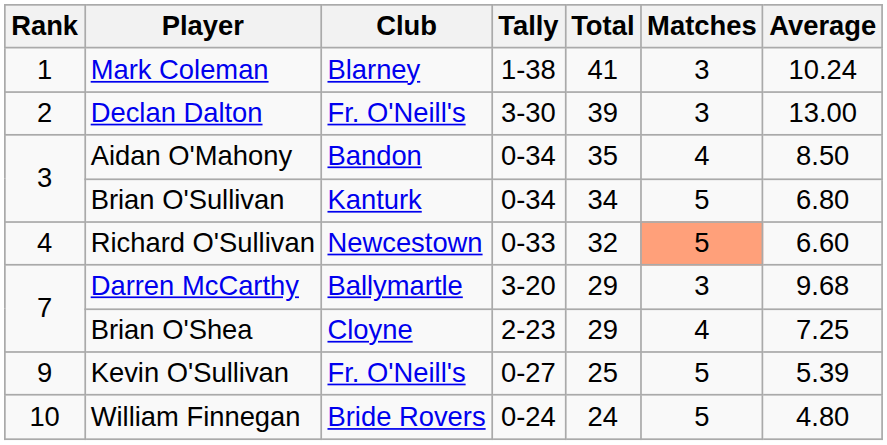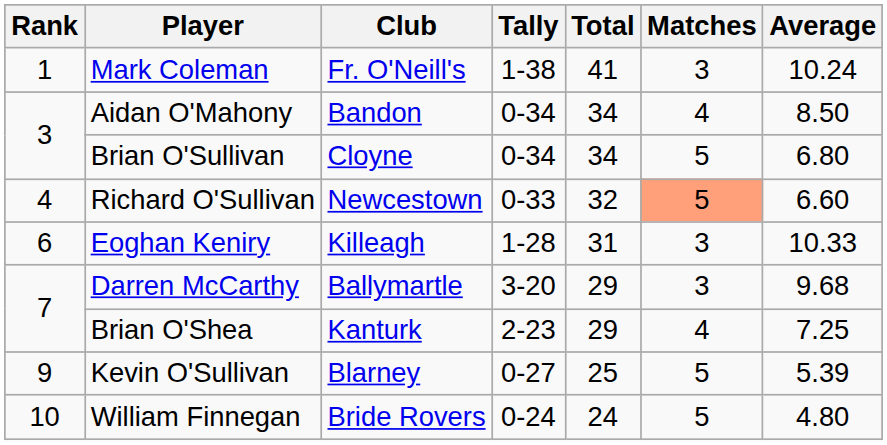 <table class="wikitable">
 <tr>
 <th>Rank</th>
 <th>Player</th>
 <th>Club</th>
 <th>Tally</th>
 <th>Total</th>
 <th>Matches</th>
 <th>Average</th>
 </tr>
 <tr>
 <td rowspan="1" style="text-align:center;">1</td>
 <td><a href='#'>Mark Coleman</a></td>
-<td><a href='#'>Blarney</a></td>
+<td><a href='#'>Fr. O'Neill's</a></td>
 <td align=center>1-38</td>
 <td align=center>41</td>
 <td align=center>3</td>
 <td align=center>10.24</td>
 </tr>
 <tr>
-<td rowspan="1" style="text-align:center;">2</td>
-<td><a href='#'>Declan Dalton</a></td>
-<td><a href='#'>Fr. O'Neill's</a></td>
-<td align=center>3-30</td>
-<td align=center>39</td>
-<td align=center>3</td>
-<td align=center>13.00</td>
-</tr>
-<tr>
 <td rowspan="2" style="text-align:center;">3</td>
 <td>Aidan O'Mahony</td>
 <td><a href='#'>Bandon</a></td>
 <td align=center>0-34</td>
-<td align=center>35</td>
+<td align=center>34</td>
 <td align=center>4</td>
 <td align=center>8.50</td>
 </tr>
 <tr>
 <td>Brian O'Sullivan</td>
-<td><a href='#'>Kanturk</a></td>
+<td><a href='#'>Cloyne</a></td>
 <td align=center>0-34</td>
 <td align=center>34</td>
 <td align=center>5</td>
 <td align=center>6.80</td>
 </tr>
 <tr>
 <td rowspan="1" style="text-align:center;">4</td>
 <td>Richard O'Sullivan</td>
 <td><a href='#'>Newcestown</a></td>
 <td align=center>0-33</td>
 <td align=center>32</td>
 <td align=center style="background: lightsalmon;">5</td>
 <td align=center>6.60</td>
 </tr>
 <tr>
+<td rowspan="1" style="text-align:center;">6</td>
+<td><a href='#'>Eoghan Keniry</a></td>
+<td><a href='#'>Killeagh</a></td>
+<td align=center>1-28</td>
+<td align=center>31</td>
+<td align=center>3</td>
+<td align=center>10.33</td>
+</tr>
+<tr>
 <td rowspan="2" style="text-align:center;">7</td>
 <td><a href='#'>Darren McCarthy</a></td>
 <td><a href='#'>Ballymartle</a></td>
 <td align=center>3-20</td>
 <td align=center>29</td>
 <td align=center>3</td>
 <td align=center>9.68</td>
 </tr>
 <tr>
 <td>Brian O'Shea</td>
-<td><a href='#'>Cloyne</a></td>
+<td><a href='#'>Kanturk</a></td>
 <td align=center>2-23</td>
 <td align=center>29</td>
 <td align=center>4</td>
 <td align=center>7.25</td>
 </tr>
 <tr>
 <td rowspan="1" style="text-align:center;">9</td>
 <td>Kevin O'Sullivan</td>
-<td><a href='#'>Fr. O'Neill's</a></td>
+<td><a href='#'>Blarney</a></td>
 <td align=center>0-27</td>
 <td align=center>25</td>
 <td align=center>5</td>
 <td align=center>5.39</td>
 </tr>
 <tr>
 <td rowspan="1" style="text-align:center;">10</td>
 <td>William Finnegan</td>
 <td><a href='#'>Bride Rovers</a></td>
 <td align=center>0-24</td>
 <td align=center>24</td>
 <td align=center>5</td>
 <td align=center>4.80</td>
 </tr>
 </table>
